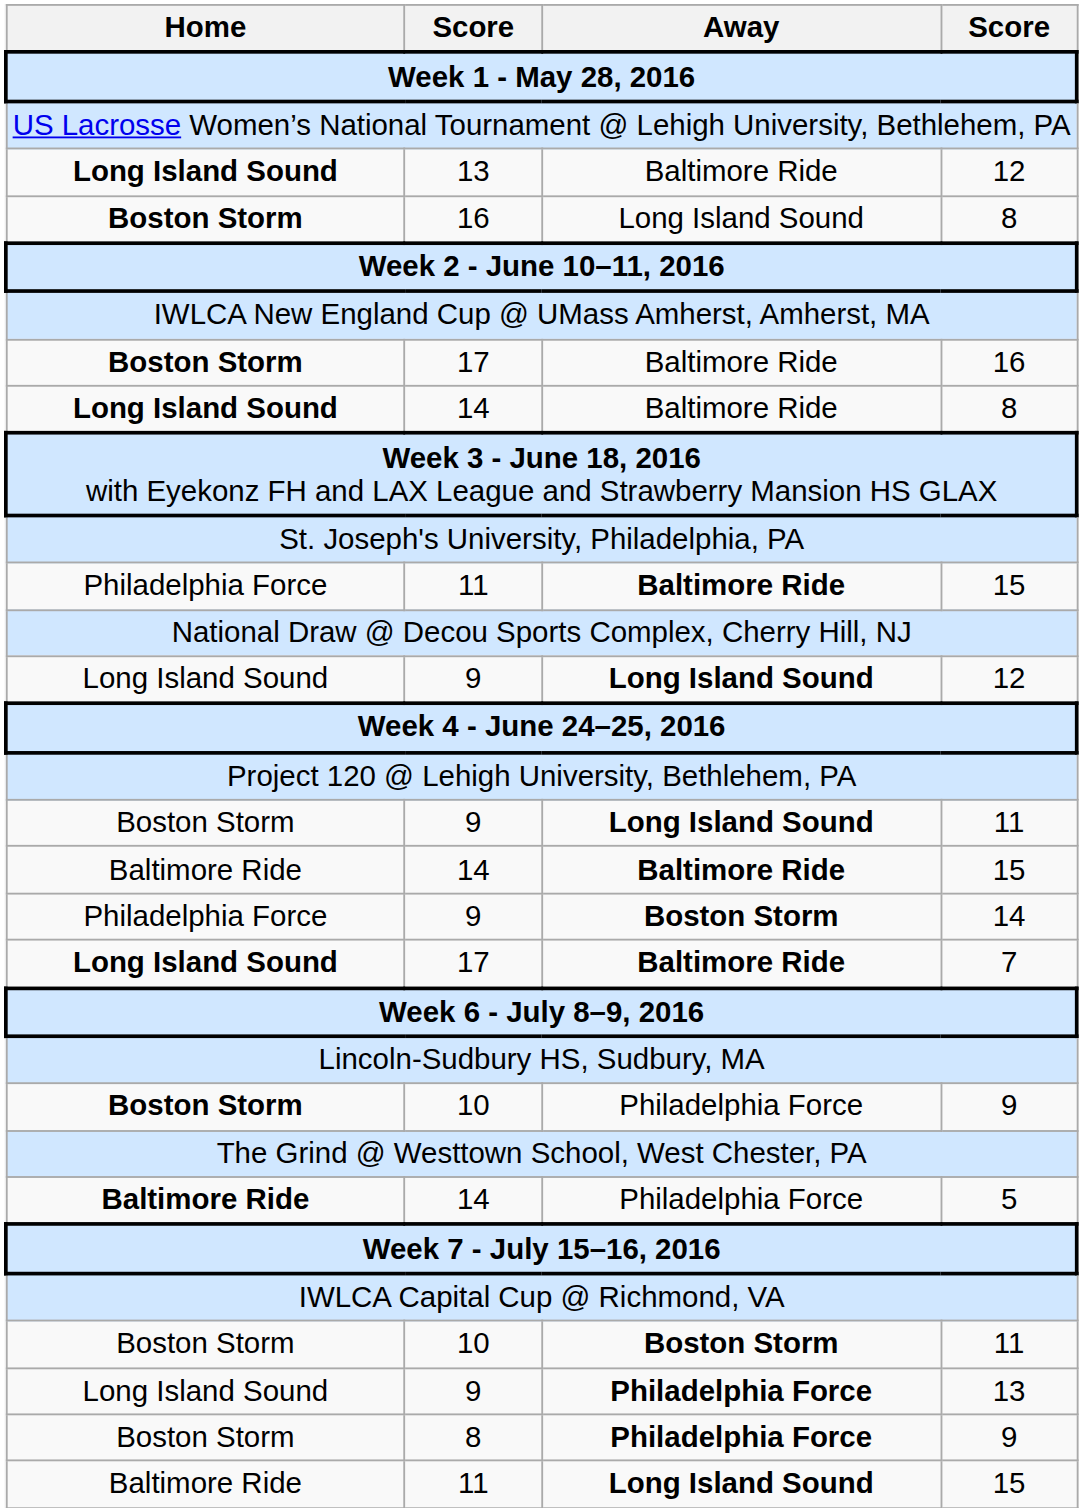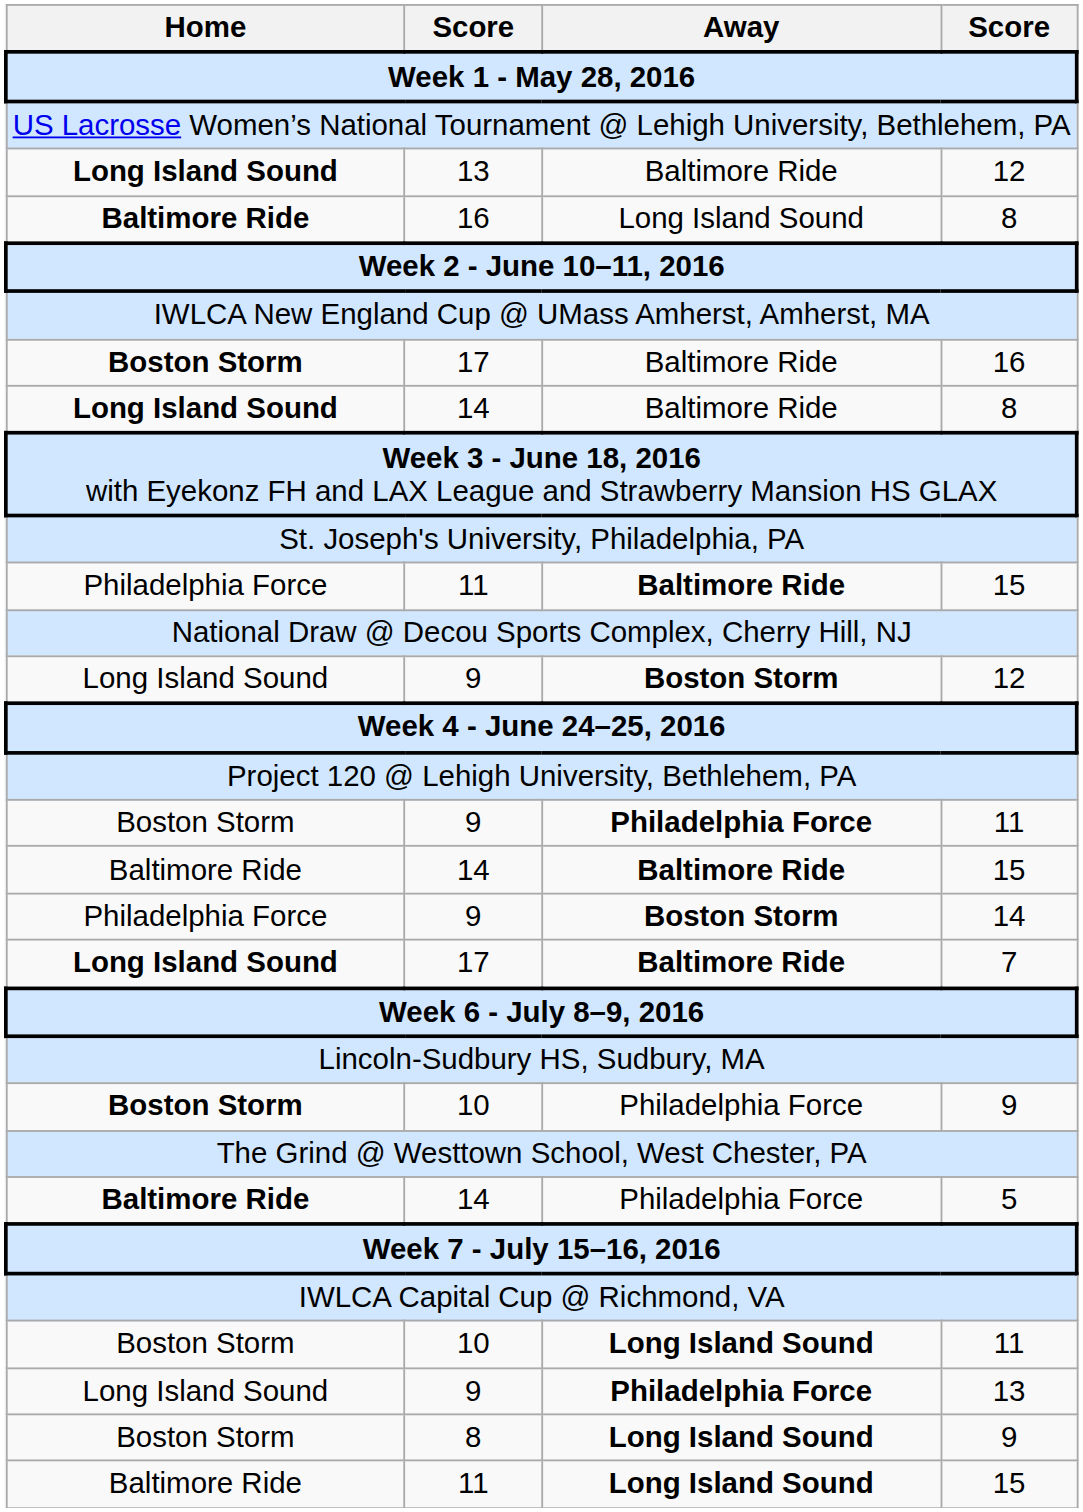 <table class="wikitable">
 <tr style="text-align:center;">
 <th>Home</th>
 <th>Score</th>
 <th>Away</th>
 <th>Score</th>
 </tr>
 <tr style="border: 2px solid black; background:#d0e7ff;">
 <td colspan="8" style="text-align:center;"><strong>Week 1 - May 28, 2016</strong></td>
 </tr>
 <tr style="background:#d0e7ff;">
 <td colspan="8" style="text-align:center;"><a href='#'>US Lacrosse</a> Women’s National Tournament @  Lehigh University, Bethlehem, PA</td>
 </tr>
 <tr style="text-align:center;">
 <td><strong>Long Island Sound</strong></td>
 <td>13</td>
 <td>Baltimore Ride</td>
 <td>12</td>
 </tr>
 <tr style="text-align:center;">
-<td><strong>Boston Storm</strong></td>
+<td><strong>Baltimore Ride</strong></td>
 <td>16</td>
 <td>Long Island Sound</td>
 <td>8</td>
 </tr>
 <tr style="border: 2px solid black; background:#d0e7ff;">
 <td colspan="8" style="text-align:center;"><strong>Week 2 - June 10–11, 2016</strong></td>
 </tr>
 <tr style="background:#d0e7ff;">
 <td colspan="8" style="text-align:center;">IWLCA New England Cup @  UMass Amherst, Amherst, MA</td>
 </tr>
 <tr style="text-align:center;">
 <td><strong>Boston Storm</strong></td>
 <td>17</td>
 <td>Baltimore Ride</td>
 <td>16</td>
 </tr>
 <tr style="text-align:center;">
 <td><strong>Long Island Sound</strong></td>
 <td>14</td>
 <td>Baltimore Ride</td>
 <td>8</td>
 </tr>
 <tr style="border: 2px solid black; background:#d0e7ff;">
 <td colspan="8" style="text-align:center;"><strong>Week 3 - June 18, 2016</strong><br>with Eyekonz FH and LAX League and Strawberry Mansion HS GLAX</td>
 </tr>
 <tr style="background:#d0e7ff;">
 <td colspan="8" style="text-align:center;">St. Joseph's University, Philadelphia, PA</td>
 </tr>
 <tr style="text-align:center;">
 <td>Philadelphia Force</td>
 <td>11</td>
 <td><strong>Baltimore Ride</strong></td>
 <td>15</td>
 </tr>
 <tr style="background:#d0e7ff;">
 <td colspan="8" style="text-align:center;">National Draw @ Decou Sports Complex, Cherry Hill, NJ</td>
 </tr>
 <tr style="text-align:center;">
 <td>Long Island Sound</td>
 <td>9</td>
-<td><strong>Long Island Sound</strong></td>
+<td><strong>Boston Storm</strong></td>
 <td>12</td>
 </tr>
 <tr style="border: 2px solid black; background:#d0e7ff;">
 <td colspan="8" style="text-align:center;"><strong>Week 4 - June 24–25, 2016</strong></td>
 </tr>
 <tr style="background:#d0e7ff;">
 <td colspan="8" style="text-align:center;">Project 120 @  Lehigh University, Bethlehem, PA</td>
 </tr>
 <tr style="text-align:center;">
 <td>Boston Storm</td>
 <td>9</td>
-<td><strong>Long Island Sound</strong></td>
+<td><strong>Philadelphia Force</strong></td>
 <td>11</td>
 </tr>
 <tr style="text-align:center;">
 <td>Baltimore Ride</td>
 <td>14</td>
 <td><strong>Baltimore Ride</strong></td>
 <td>15</td>
 </tr>
 <tr style="text-align:center;">
 <td>Philadelphia Force</td>
 <td>9</td>
 <td><strong>Boston Storm</strong></td>
 <td>14</td>
 </tr>
 <tr style="text-align:center;">
 <td><strong>Long Island Sound</strong></td>
 <td>17</td>
 <td><strong>Baltimore Ride</strong></td>
 <td>7</td>
 </tr>
 <tr style="border: 2px solid black; background:#d0e7ff;">
 <td colspan="8" style="text-align:center;"><strong>Week 6 - July 8–9, 2016</strong></td>
 </tr>
 <tr style="background:#d0e7ff;">
 <td colspan="8" style="text-align:center;">Lincoln-Sudbury HS, Sudbury, MA</td>
 </tr>
 <tr style="text-align:center;">
 <td><strong>Boston Storm</strong></td>
 <td>10</td>
 <td>Philadelphia Force</td>
 <td>9</td>
 </tr>
 <tr style="background:#d0e7ff;">
 <td colspan="8" style="text-align:center;">The Grind @  Westtown School, West Chester, PA</td>
 </tr>
 <tr style="text-align:center;">
 <td><strong>Baltimore Ride</strong></td>
 <td>14</td>
 <td>Philadelphia Force</td>
 <td>5</td>
 </tr>
 <tr style="border: 2px solid black; background:#d0e7ff;">
 <td colspan="8" style="text-align:center;"><strong>Week 7 - July 15–16, 2016</strong></td>
 </tr>
 <tr style="background:#d0e7ff;">
 <td colspan="8" style="text-align:center;">IWLCA Capital Cup @  Richmond, VA</td>
 </tr>
 <tr style="text-align:center;">
 <td>Boston Storm</td>
 <td>10</td>
-<td><strong>Boston Storm</strong></td>
+<td><strong>Long Island Sound</strong></td>
 <td>11</td>
 </tr>
 <tr style="text-align:center;">
 <td>Long Island Sound</td>
 <td>9</td>
 <td><strong>Philadelphia Force</strong></td>
 <td>13</td>
 </tr>
 <tr style="text-align:center;">
 <td>Boston Storm</td>
 <td>8</td>
-<td><strong>Philadelphia Force</strong></td>
+<td><strong>Long Island Sound</strong></td>
 <td>9</td>
 </tr>
 <tr style="text-align:center;">
 <td>Baltimore Ride</td>
 <td>11</td>
 <td><strong>Long Island Sound</strong></td>
 <td>15</td>
 </tr>
 </table>
